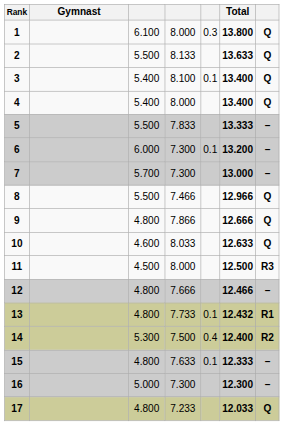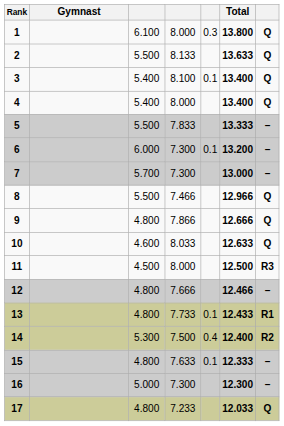 <table style="text-align:center;" class="wikitable sortable">
 <tr>
 <th scope="col" style="width:15px;"><small>Rank</small></th>
 <th scope="col" style="width:150px;">Gymnast</th>
 <th scope="col" style="width:50px;"><small></small></th>
 <th scope="col" style="width:50px;"><small></small></th>
 <th scope="col" style="width:20px;"><small></small></th>
 <th scope="col" style="width:50px;">Total</th>
 <th scope="col" style="width:30px;"><small></small></th>
 </tr>
 <tr>
 <td scope="row" style="text-align:center"><strong>1</strong></td>
 <td style="height:30px; text-align:left;"></td>
 <td>6.100</td>
 <td>8.000</td>
 <td>0.3</td>
 <td><strong>13.800</strong></td>
 <td><strong>Q</strong></td>
 </tr>
 <tr>
 <td scope="row" style="text-align:center"><strong>2</strong></td>
 <td style="height:30px; text-align:left;"></td>
 <td>5.500</td>
 <td>8.133</td>
 <td></td>
 <td><strong>13.633</strong></td>
 <td><strong>Q</strong></td>
 </tr>
 <tr>
 <td scope="row" style="text-align:center"><strong>3</strong></td>
 <td style="height:30px; text-align:left;"></td>
 <td>5.400</td>
 <td>8.100</td>
 <td>0.1</td>
 <td><strong>13.400</strong></td>
 <td><strong>Q</strong></td>
 </tr>
 <tr>
 <td scope="row" style="text-align:center"><strong>4</strong></td>
 <td style="height:30px; text-align:left;"></td>
 <td>5.400</td>
 <td>8.000</td>
 <td></td>
 <td><strong>13.400</strong></td>
 <td><strong>Q</strong></td>
 </tr>
 <tr style="background:#cccccc;">
 <td scope="row" style="text-align:center"><strong>5</strong></td>
 <td style="height:30px; text-align:left;"></td>
 <td>5.500</td>
 <td>7.833</td>
 <td></td>
 <td><strong>13.333</strong></td>
 <td><strong>–</strong></td>
 </tr>
 <tr style="background:#cccccc;">
 <td scope="row" style="text-align:center"><strong>6</strong></td>
 <td style="height:30px; text-align:left;"></td>
 <td>6.000</td>
 <td>7.300</td>
 <td>0.1</td>
 <td><strong>13.200</strong></td>
 <td><strong>–</strong></td>
 </tr>
 <tr style="background:#cccccc;">
 <td scope="row" style="text-align:center"><strong>7</strong></td>
 <td style="height:30px; text-align:left;"></td>
 <td>5.700</td>
 <td>7.300</td>
 <td></td>
 <td><strong>13.000</strong></td>
 <td><strong>–</strong></td>
 </tr>
 <tr>
 <td scope="row" style="text-align:center"><strong>8</strong></td>
 <td style="height:30px; text-align:left;"></td>
 <td>5.500</td>
 <td>7.466</td>
 <td></td>
 <td><strong>12.966</strong></td>
 <td><strong>Q</strong></td>
 </tr>
 <tr>
 <td scope="row" style="text-align:center"><strong>9</strong></td>
 <td style="height:30px; text-align:left;"></td>
 <td>4.800</td>
 <td>7.866</td>
 <td></td>
 <td><strong>12.666</strong></td>
 <td><strong>Q</strong></td>
 </tr>
 <tr>
 <td scope="row" style="text-align:center"><strong>10</strong></td>
 <td style="height:30px; text-align:left;"></td>
 <td>4.600</td>
 <td>8.033</td>
 <td></td>
 <td><strong>12.633</strong></td>
 <td><strong>Q</strong></td>
 </tr>
 <tr>
 <td scope="row" style="text-align:center"><strong>11</strong></td>
 <td style="height:30px; text-align:left;"></td>
 <td>4.500</td>
 <td>8.000</td>
 <td></td>
 <td><strong>12.500</strong></td>
 <td><strong>R3</strong></td>
 </tr>
 <tr style="background:#cccccc;">
 <td scope="row" style="text-align:center"><strong>12</strong></td>
 <td style="height:30px; text-align:left;"></td>
 <td>4.800</td>
 <td>7.666</td>
 <td></td>
 <td><strong>12.466</strong></td>
 <td><strong>–</strong></td>
 </tr>
 <tr style="background:#cccc99;">
 <td scope="row" style="text-align:center"><strong>13</strong></td>
 <td style="height:30px; text-align:left;"></td>
 <td>4.800</td>
 <td>7.733</td>
 <td>0.1</td>
-<td><strong>12.432</strong></td>
+<td><strong>12.433</strong></td>
 <td><strong>R1</strong></td>
 </tr>
 <tr style="background:#cccc99;">
 <td scope="row" style="text-align:center"><strong>14</strong></td>
 <td style="height:30px; text-align:left;"></td>
 <td>5.300</td>
 <td>7.500</td>
 <td>0.4</td>
 <td><strong>12.400</strong></td>
 <td><strong>R2</strong></td>
 </tr>
 <tr style="background:#cccccc;">
 <td scope="row" style="text-align:center"><strong>15</strong></td>
 <td style="height:30px; text-align:left;"></td>
 <td>4.800</td>
 <td>7.633</td>
 <td>0.1</td>
 <td><strong>12.333</strong></td>
 <td><strong>–</strong></td>
 </tr>
 <tr style="background:#cccccc;">
 <td scope="row" style="text-align:center"><strong>16</strong></td>
 <td style="height:30px; text-align:left;"></td>
 <td>5.000</td>
 <td>7.300</td>
 <td></td>
 <td><strong>12.300</strong></td>
 <td><strong>–</strong></td>
 </tr>
 <tr style="background:#cccc99;">
 <td scope="row" style="text-align:center"><strong>17</strong></td>
 <td style="height:30px; text-align:left;"></td>
 <td>4.800</td>
 <td>7.233</td>
 <td></td>
 <td><strong>12.033</strong></td>
 <td><strong>Q</strong></td>
 </tr>
 </table>
